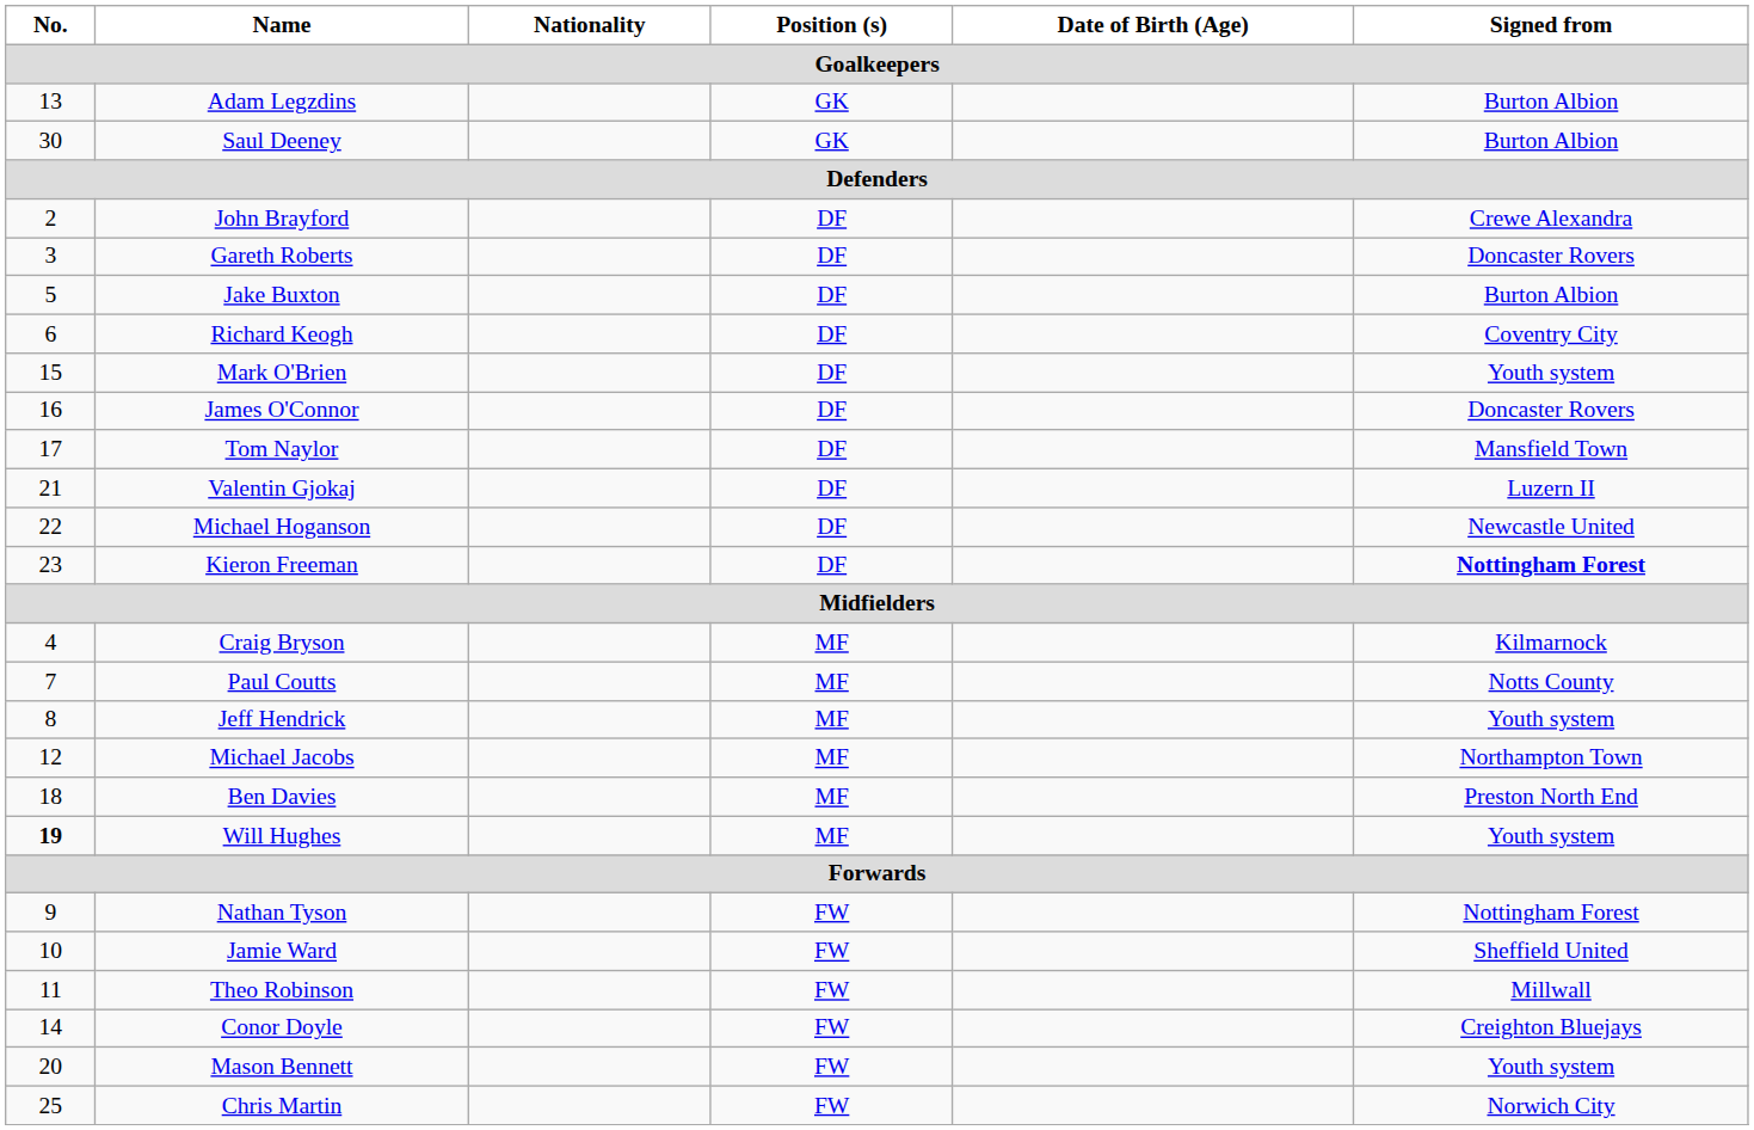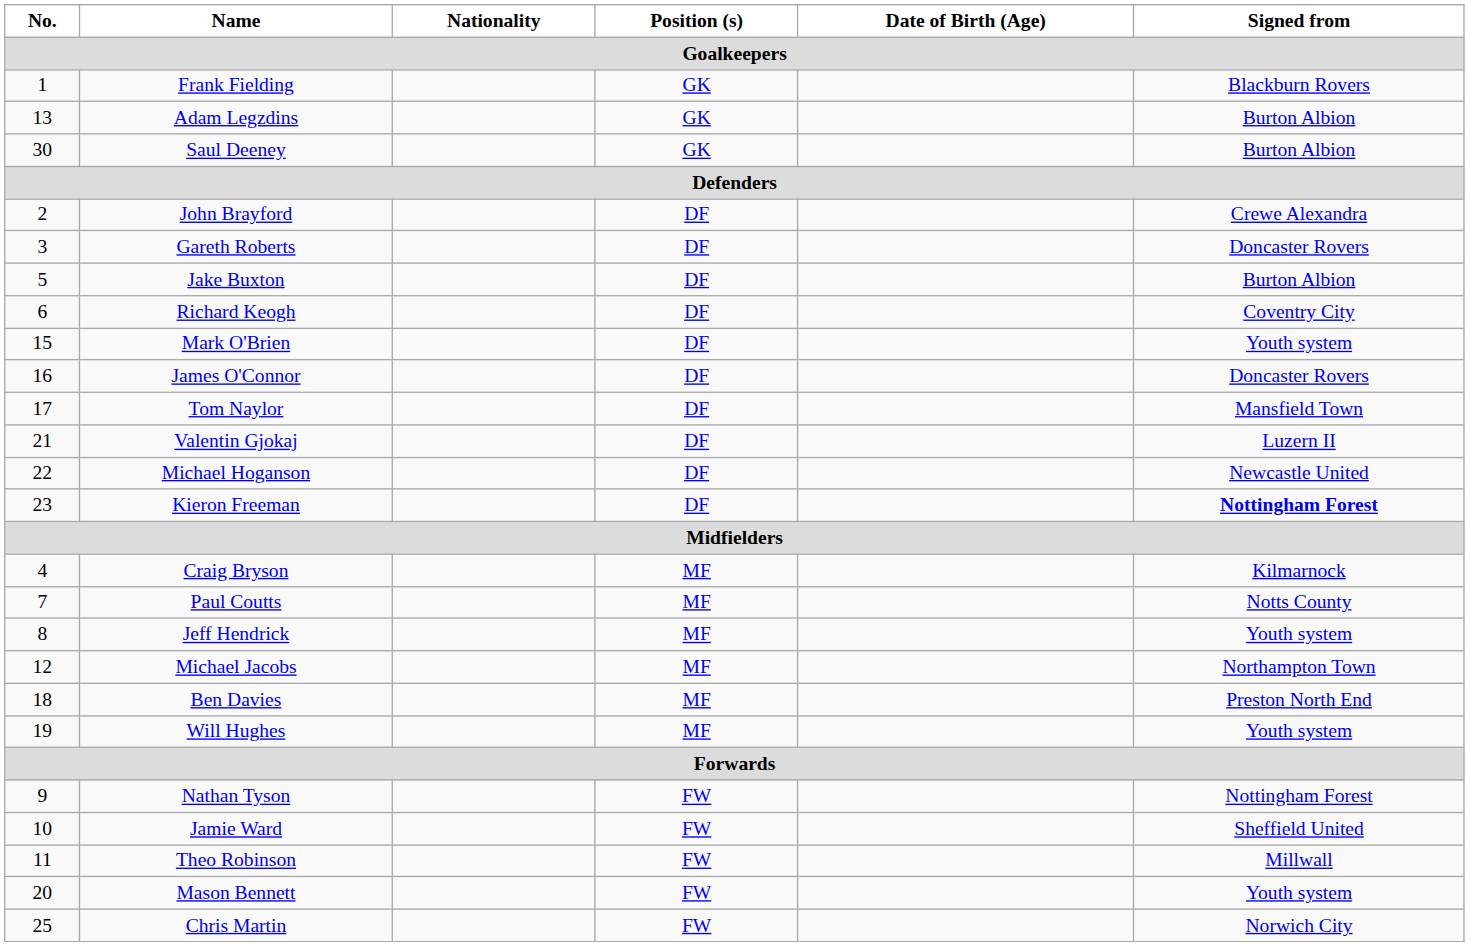 <table class="wikitable" style="text-align:center; font-size:90%; width:85%;">
 <tr>
 <th style="background:#FFFFFF; color:solid black; text-align:center;">No.</th>
 <th style="background:#FFFFFF; color:solid black; text-align:center;">Name</th>
 <th style="background:#FFFFFF; color:solid black; text-align:center;">Nationality</th>
 <th style="background:#FFFFFF; color:solid black; text-align:center;">Position (s)</th>
 <th style="background:#FFFFFF; color:solid black; text-align:center;">Date of Birth (Age)</th>
 <th style="background:#FFFFFF; color:solid black; text-align:center;">Signed from</th>
 </tr>
 <tr>
 <th colspan="6" style="background:#dcdcdc; text-align:center;">Goalkeepers</th>
+</tr>
+<tr>
+<td>1</td>
+<td><a href='#'>Frank Fielding</a></td>
+<td></td>
+<td><a href='#'>GK</a></td>
+<td></td>
+<td> <a href='#'>Blackburn Rovers</a></td>
 </tr>
 <tr>
 <td>13</td>
 <td><a href='#'>Adam Legzdins</a></td>
 <td></td>
 <td><a href='#'>GK</a></td>
 <td></td>
 <td> <a href='#'>Burton Albion</a></td>
 </tr>
 <tr>
 <td>30</td>
 <td><a href='#'>Saul Deeney</a></td>
 <td></td>
 <td><a href='#'>GK</a></td>
 <td></td>
 <td> <a href='#'>Burton Albion</a></td>
 </tr>
 <tr>
 <th colspan="6" style="background:#dcdcdc; text-align:center;">Defenders</th>
 </tr>
 <tr>
 <td>2</td>
 <td><a href='#'>John Brayford</a></td>
 <td></td>
 <td><a href='#'>DF</a></td>
 <td></td>
 <td> <a href='#'>Crewe Alexandra</a></td>
 </tr>
 <tr>
 <td>3</td>
 <td><a href='#'>Gareth Roberts</a></td>
 <td></td>
 <td><a href='#'>DF</a></td>
 <td></td>
 <td> <a href='#'>Doncaster Rovers</a></td>
 </tr>
 <tr>
 <td>5</td>
 <td><a href='#'>Jake Buxton</a></td>
 <td></td>
 <td><a href='#'>DF</a></td>
 <td></td>
 <td> <a href='#'>Burton Albion</a></td>
 </tr>
 <tr>
 <td>6</td>
 <td><a href='#'>Richard Keogh</a></td>
 <td></td>
 <td><a href='#'>DF</a></td>
 <td></td>
 <td> <a href='#'>Coventry City</a></td>
 </tr>
 <tr>
 <td>15</td>
 <td><a href='#'>Mark O'Brien</a></td>
 <td></td>
 <td><a href='#'>DF</a></td>
 <td></td>
 <td><a href='#'>Youth system</a></td>
 </tr>
 <tr>
 <td>16</td>
 <td><a href='#'>James O'Connor</a></td>
 <td></td>
 <td><a href='#'>DF</a></td>
 <td></td>
 <td> <a href='#'>Doncaster Rovers</a></td>
 </tr>
 <tr>
 <td>17</td>
 <td><a href='#'>Tom Naylor</a></td>
 <td></td>
 <td><a href='#'>DF</a></td>
 <td></td>
 <td> <a href='#'>Mansfield Town</a></td>
 </tr>
 <tr>
 <td>21</td>
 <td><a href='#'>Valentin Gjokaj</a></td>
 <td></td>
 <td><a href='#'>DF</a></td>
 <td></td>
 <td> <a href='#'>Luzern II</a></td>
 </tr>
 <tr>
 <td>22</td>
 <td><a href='#'>Michael Hoganson</a></td>
 <td></td>
 <td><a href='#'>DF</a></td>
 <td></td>
 <td> <a href='#'>Newcastle United</a></td>
 </tr>
 <tr>
 <td>23</td>
 <td><a href='#'>Kieron Freeman</a></td>
 <td></td>
 <td><a href='#'>DF</a></td>
 <td></td>
 <td><strong> <a href='#'>Nottingham Forest</a></strong></td>
 </tr>
 <tr>
 <th colspan="6" style="background:#dcdcdc; text-align:center;">Midfielders</th>
 </tr>
 <tr>
 <td>4</td>
 <td><a href='#'>Craig Bryson</a></td>
 <td></td>
 <td><a href='#'>MF</a></td>
 <td></td>
 <td> <a href='#'>Kilmarnock</a></td>
 </tr>
 <tr>
 <td>7</td>
 <td><a href='#'>Paul Coutts</a></td>
 <td></td>
 <td><a href='#'>MF</a></td>
 <td></td>
 <td> <a href='#'>Notts County</a></td>
 </tr>
 <tr>
 <td>8</td>
 <td><a href='#'>Jeff Hendrick</a></td>
 <td></td>
 <td><a href='#'>MF</a></td>
 <td></td>
 <td><a href='#'>Youth system</a></td>
 </tr>
 <tr>
 <td>12</td>
 <td><a href='#'>Michael Jacobs</a></td>
 <td></td>
 <td><a href='#'>MF</a></td>
 <td></td>
 <td> <a href='#'>Northampton Town</a></td>
 </tr>
 <tr>
 <td>18</td>
 <td><a href='#'>Ben Davies</a></td>
 <td></td>
 <td><a href='#'>MF</a></td>
 <td></td>
 <td> <a href='#'>Preston North End</a></td>
 </tr>
 <tr>
-<td><strong>19</strong></td>
+<td>19</td>
 <td><a href='#'>Will Hughes</a></td>
 <td></td>
 <td><a href='#'>MF</a></td>
 <td></td>
 <td><a href='#'>Youth system</a></td>
 </tr>
 <tr>
 <th colspan="6" style="background:#dcdcdc; text-align:center;">Forwards</th>
 </tr>
 <tr>
 <td>9</td>
 <td><a href='#'>Nathan Tyson</a></td>
 <td></td>
 <td><a href='#'>FW</a></td>
 <td></td>
 <td> <a href='#'>Nottingham Forest</a></td>
 </tr>
 <tr>
 <td>10</td>
 <td><a href='#'>Jamie Ward</a></td>
 <td></td>
 <td><a href='#'>FW</a></td>
 <td></td>
 <td> <a href='#'>Sheffield United</a></td>
 </tr>
 <tr>
 <td>11</td>
 <td><a href='#'>Theo Robinson</a></td>
 <td></td>
 <td><a href='#'>FW</a></td>
 <td></td>
 <td> <a href='#'>Millwall</a></td>
 </tr>
 <tr>
-<td>14</td>
-<td><a href='#'>Conor Doyle</a></td>
-<td></td>
-<td><a href='#'>FW</a></td>
-<td></td>
-<td> <a href='#'>Creighton Bluejays</a></td>
-</tr>
-<tr>
 <td>20</td>
 <td><a href='#'>Mason Bennett</a></td>
 <td></td>
 <td><a href='#'>FW</a></td>
 <td></td>
 <td><a href='#'>Youth system</a></td>
 </tr>
 <tr>
 <td>25</td>
 <td><a href='#'>Chris Martin</a></td>
 <td></td>
 <td><a href='#'>FW</a></td>
 <td></td>
 <td> <a href='#'>Norwich City</a></td>
 </tr>
 <tr>
 </tr>
 </table>
